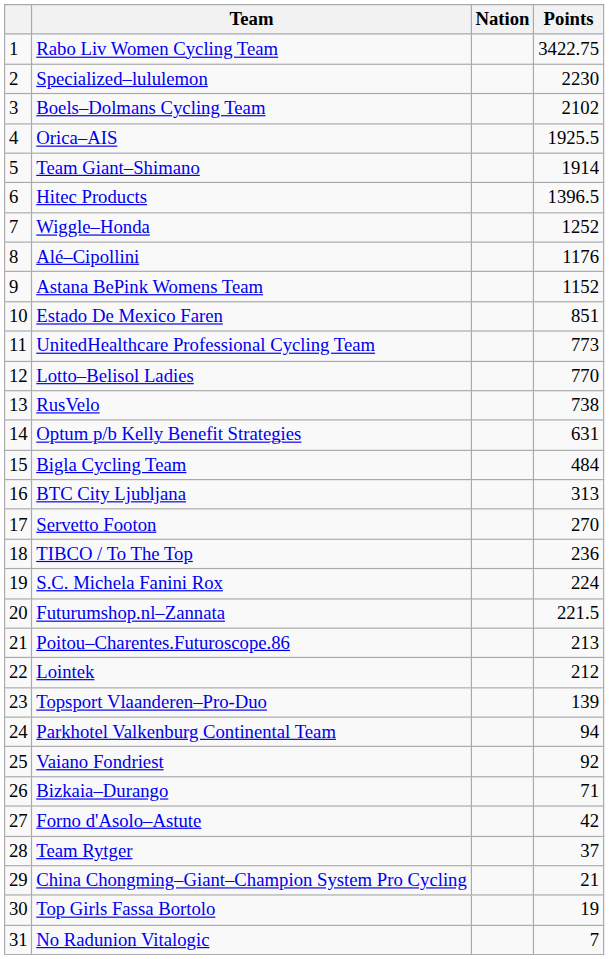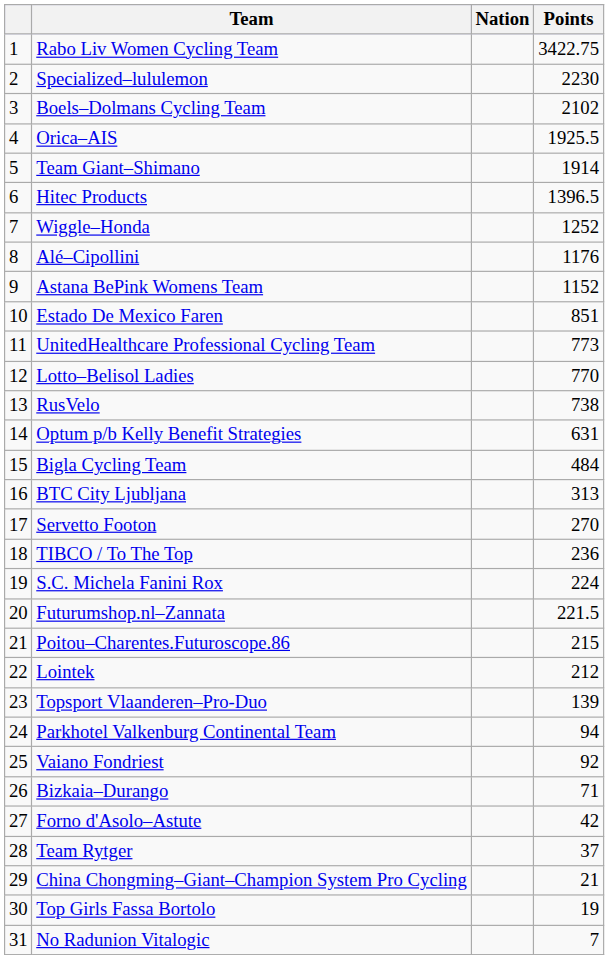 <table class="wikitable sortable">
 <tr style=background:#ccccff;>
 <th></th>
 <th>Team</th>
 <th>Nation</th>
 <th>Points</th>
 </tr>
 <tr>
 <td>1</td>
 <td><a href='#'>Rabo Liv Women Cycling Team</a></td>
 <td></td>
 <td align=right>3422.75</td>
 </tr>
 <tr>
 <td>2</td>
 <td><a href='#'>Specialized–lululemon</a></td>
 <td></td>
 <td align=right>2230</td>
 </tr>
 <tr>
 <td>3</td>
 <td><a href='#'>Boels–Dolmans Cycling Team</a></td>
 <td></td>
 <td align=right>2102</td>
 </tr>
 <tr>
 <td>4</td>
 <td><a href='#'>Orica–AIS</a></td>
 <td></td>
 <td align=right>1925.5</td>
 </tr>
 <tr>
 <td>5</td>
 <td><a href='#'>Team Giant–Shimano</a></td>
 <td></td>
 <td align=right>1914</td>
 </tr>
 <tr>
 <td>6</td>
 <td><a href='#'>Hitec Products</a></td>
 <td></td>
 <td align=right>1396.5</td>
 </tr>
 <tr>
 <td>7</td>
 <td><a href='#'>Wiggle–Honda</a></td>
 <td></td>
 <td align=right>1252</td>
 </tr>
 <tr>
 <td>8</td>
 <td><a href='#'>Alé–Cipollini</a></td>
 <td></td>
 <td align=right>1176</td>
 </tr>
 <tr>
 <td>9</td>
 <td><a href='#'>Astana BePink Womens Team</a></td>
 <td></td>
 <td align=right>1152</td>
 </tr>
 <tr>
 <td>10</td>
 <td><a href='#'>Estado De Mexico Faren</a></td>
 <td></td>
 <td align=right>851</td>
 </tr>
 <tr>
 <td>11</td>
 <td><a href='#'>UnitedHealthcare Professional Cycling Team</a></td>
 <td></td>
 <td align=right>773</td>
 </tr>
 <tr>
 <td>12</td>
 <td><a href='#'>Lotto–Belisol Ladies</a></td>
 <td></td>
 <td align=right>770</td>
 </tr>
 <tr>
 <td>13</td>
 <td><a href='#'>RusVelo</a></td>
 <td></td>
 <td align=right>738</td>
 </tr>
 <tr>
 <td>14</td>
 <td><a href='#'>Optum p/b Kelly Benefit Strategies</a></td>
 <td></td>
 <td align=right>631</td>
 </tr>
 <tr>
 <td>15</td>
 <td><a href='#'>Bigla Cycling Team</a></td>
 <td></td>
 <td align=right>484</td>
 </tr>
 <tr>
 <td>16</td>
 <td><a href='#'>BTC City Ljubljana</a></td>
 <td></td>
 <td align=right>313</td>
 </tr>
 <tr>
 <td>17</td>
 <td><a href='#'>Servetto Footon</a></td>
 <td></td>
 <td align=right>270</td>
 </tr>
 <tr>
 <td>18</td>
 <td><a href='#'>TIBCO / To The Top</a></td>
 <td></td>
 <td align=right>236</td>
 </tr>
 <tr>
 <td>19</td>
 <td><a href='#'>S.C. Michela Fanini Rox</a></td>
 <td></td>
 <td align=right>224</td>
 </tr>
 <tr>
 <td>20</td>
 <td><a href='#'>Futurumshop.nl–Zannata</a></td>
 <td></td>
 <td align=right>221.5</td>
 </tr>
 <tr>
 <td>21</td>
 <td><a href='#'>Poitou–Charentes.Futuroscope.86</a></td>
 <td></td>
-<td align=right>213</td>
+<td align=right>215</td>
 </tr>
 <tr>
 <td>22</td>
 <td><a href='#'>Lointek</a></td>
 <td></td>
 <td align=right>212</td>
 </tr>
 <tr>
 <td>23</td>
 <td><a href='#'>Topsport Vlaanderen–Pro-Duo</a></td>
 <td></td>
 <td align=right>139</td>
 </tr>
 <tr>
 <td>24</td>
 <td><a href='#'>Parkhotel Valkenburg Continental Team</a></td>
 <td></td>
 <td align=right>94</td>
 </tr>
 <tr>
 <td>25</td>
 <td><a href='#'>Vaiano Fondriest</a></td>
 <td></td>
 <td align=right>92</td>
 </tr>
 <tr>
 <td>26</td>
 <td><a href='#'>Bizkaia–Durango</a></td>
 <td></td>
 <td align=right>71</td>
 </tr>
 <tr>
 <td>27</td>
 <td><a href='#'>Forno d'Asolo–Astute</a></td>
 <td></td>
 <td align=right>42</td>
 </tr>
 <tr>
 <td>28</td>
 <td><a href='#'>Team Rytger</a></td>
 <td></td>
 <td align=right>37</td>
 </tr>
 <tr>
 <td>29</td>
 <td><a href='#'>China Chongming–Giant–Champion System Pro Cycling</a></td>
 <td></td>
 <td align=right>21</td>
 </tr>
 <tr>
 <td>30</td>
 <td><a href='#'>Top Girls Fassa Bortolo</a></td>
 <td></td>
 <td align=right>19</td>
 </tr>
 <tr>
 <td>31</td>
 <td><a href='#'>No Radunion Vitalogic</a></td>
 <td></td>
 <td align=right>7</td>
 </tr>
 </table>
